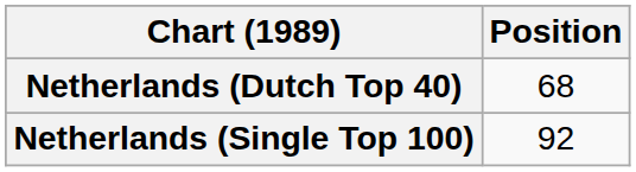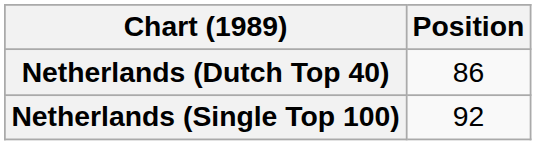 <table class="wikitable sortable plainrowheaders" style="text-align:center">
 <tr>
 <th scope="col">Chart (1989)</th>
 <th scope="col">Position</th>
 </tr>
 <tr>
 <th scope="row">Netherlands (Dutch Top 40)</th>
-<td>68</td>
+<td>86</td>
 </tr>
 <tr>
 <th scope="row">Netherlands (Single Top 100)</th>
 <td>92</td>
 </tr>
 </table>
